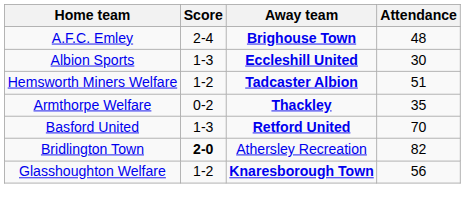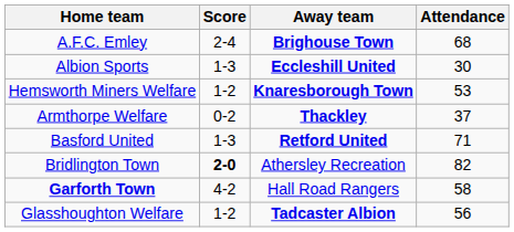 <table class="wikitable" style="text-align: center">
 <tr>
 <th>Home team</th>
 <th>Score</th>
 <th>Away team</th>
 <th>Attendance</th>
 </tr>
 <tr>
 <td><a href='#'>A.F.C. Emley</a></td>
 <td>2-4</td>
 <td><strong><a href='#'>Brighouse Town</a></strong></td>
-<td>48</td>
+<td>68</td>
 </tr>
 <tr>
 <td><a href='#'>Albion Sports</a></td>
 <td>1-3</td>
 <td><strong><a href='#'>Eccleshill United</a></strong></td>
 <td>30</td>
 </tr>
 <tr>
 <td><a href='#'>Hemsworth Miners Welfare</a></td>
 <td>1-2</td>
-<td><strong><a href='#'>Tadcaster Albion</a></strong></td>
-<td>51</td>
+<td><strong><a href='#'>Knaresborough Town</a></strong></td>
+<td>53</td>
 </tr>
 <tr>
 <td><a href='#'>Armthorpe Welfare</a></td>
 <td>0-2</td>
 <td><strong><a href='#'>Thackley</a></strong></td>
-<td>35</td>
+<td>37</td>
 </tr>
 <tr>
 <td><a href='#'>Basford United</a></td>
 <td>1-3</td>
 <td><strong><a href='#'>Retford United</a></strong></td>
-<td>70</td>
+<td>71</td>
 </tr>
 <tr>
 <td><a href='#'>Bridlington Town</a></td>
 <td><strong>2-0</strong></td>
 <td><a href='#'>Athersley Recreation</a></td>
 <td>82</td>
 </tr>
 <tr>
+<td><strong><a href='#'>Garforth Town</a></strong></td>
+<td>4-2</td>
+<td><a href='#'>Hall Road Rangers</a></td>
+<td>58</td>
+</tr>
+<tr>
 <td><a href='#'>Glasshoughton Welfare</a></td>
 <td>1-2</td>
-<td><strong><a href='#'>Knaresborough Town</a></strong></td>
+<td><strong><a href='#'>Tadcaster Albion</a></strong></td>
 <td>56</td>
 </tr>
 </table>
